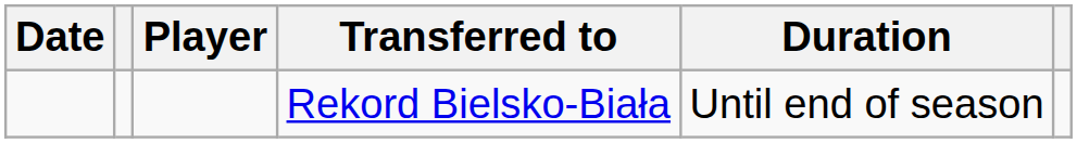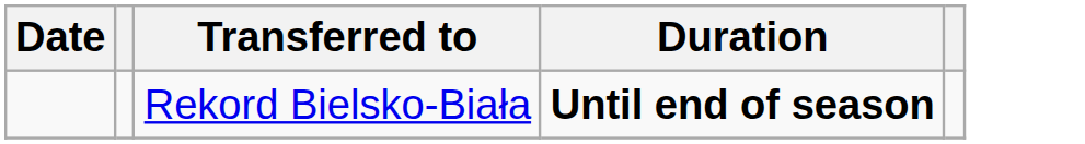 <table class="wikitable plainrowheaders sortable">
 <tr>
 <th scope="col">Date</th>
 <th scope="col"></th>
-<th scope="col">Player</th>
 <th scope="col">Transferred to</th>
 <th scope="col">Duration</th>
 <th scope="col" class="unsortable"></th>
 </tr>
 <tr>
 <td></td>
 <td align=center></td>
-<td></td>
 <td><a href='#'>Rekord Bielsko-Biała</a></td>
-<td>Until end of season</td>
+<td><strong>Until end of season</strong></td>
 <td></td>
 </tr>
 </table>
